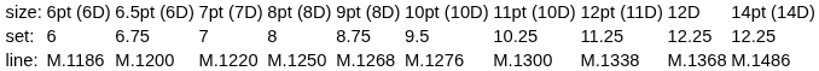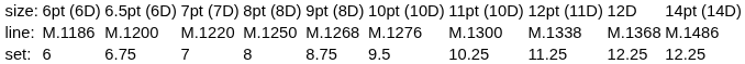 <table style="margin-left:40px;">
 <tr>
 <td>size:</td>
 <td>6pt (6D)</td>
 <td>6.5pt (6D)</td>
 <td>7pt (7D)</td>
 <td>8pt (8D)</td>
 <td>9pt (8D)</td>
 <td>10pt (10D)</td>
 <td>11pt (10D)</td>
 <td>12pt (11D)</td>
 <td>12D</td>
 <td>14pt (14D)</td>
 </tr>
 <tr>
+<td>line:</td>
+<td>M.1186</td>
+<td>M.1200</td>
+<td>M.1220</td>
+<td>M.1250</td>
+<td>M.1268</td>
+<td>M.1276</td>
+<td>M.1300</td>
+<td>M.1338</td>
+<td>M.1368</td>
+<td>M.1486</td>
+</tr>
+<tr>
 <td>set:</td>
 <td>6</td>
 <td>6.75</td>
 <td>7</td>
 <td>8</td>
 <td>8.75</td>
 <td>9.5</td>
 <td>10.25</td>
 <td>11.25</td>
 <td>12.25</td>
 <td>12.25</td>
 </tr>
-<tr>
-<td>line:</td>
-<td>M.1186</td>
-<td>M.1200</td>
-<td>M.1220</td>
-<td>M.1250</td>
-<td>M.1268</td>
-<td>M.1276</td>
-<td>M.1300</td>
-<td>M.1338</td>
-<td>M.1368</td>
-<td>M.1486</td>
-</tr>
 </table>
